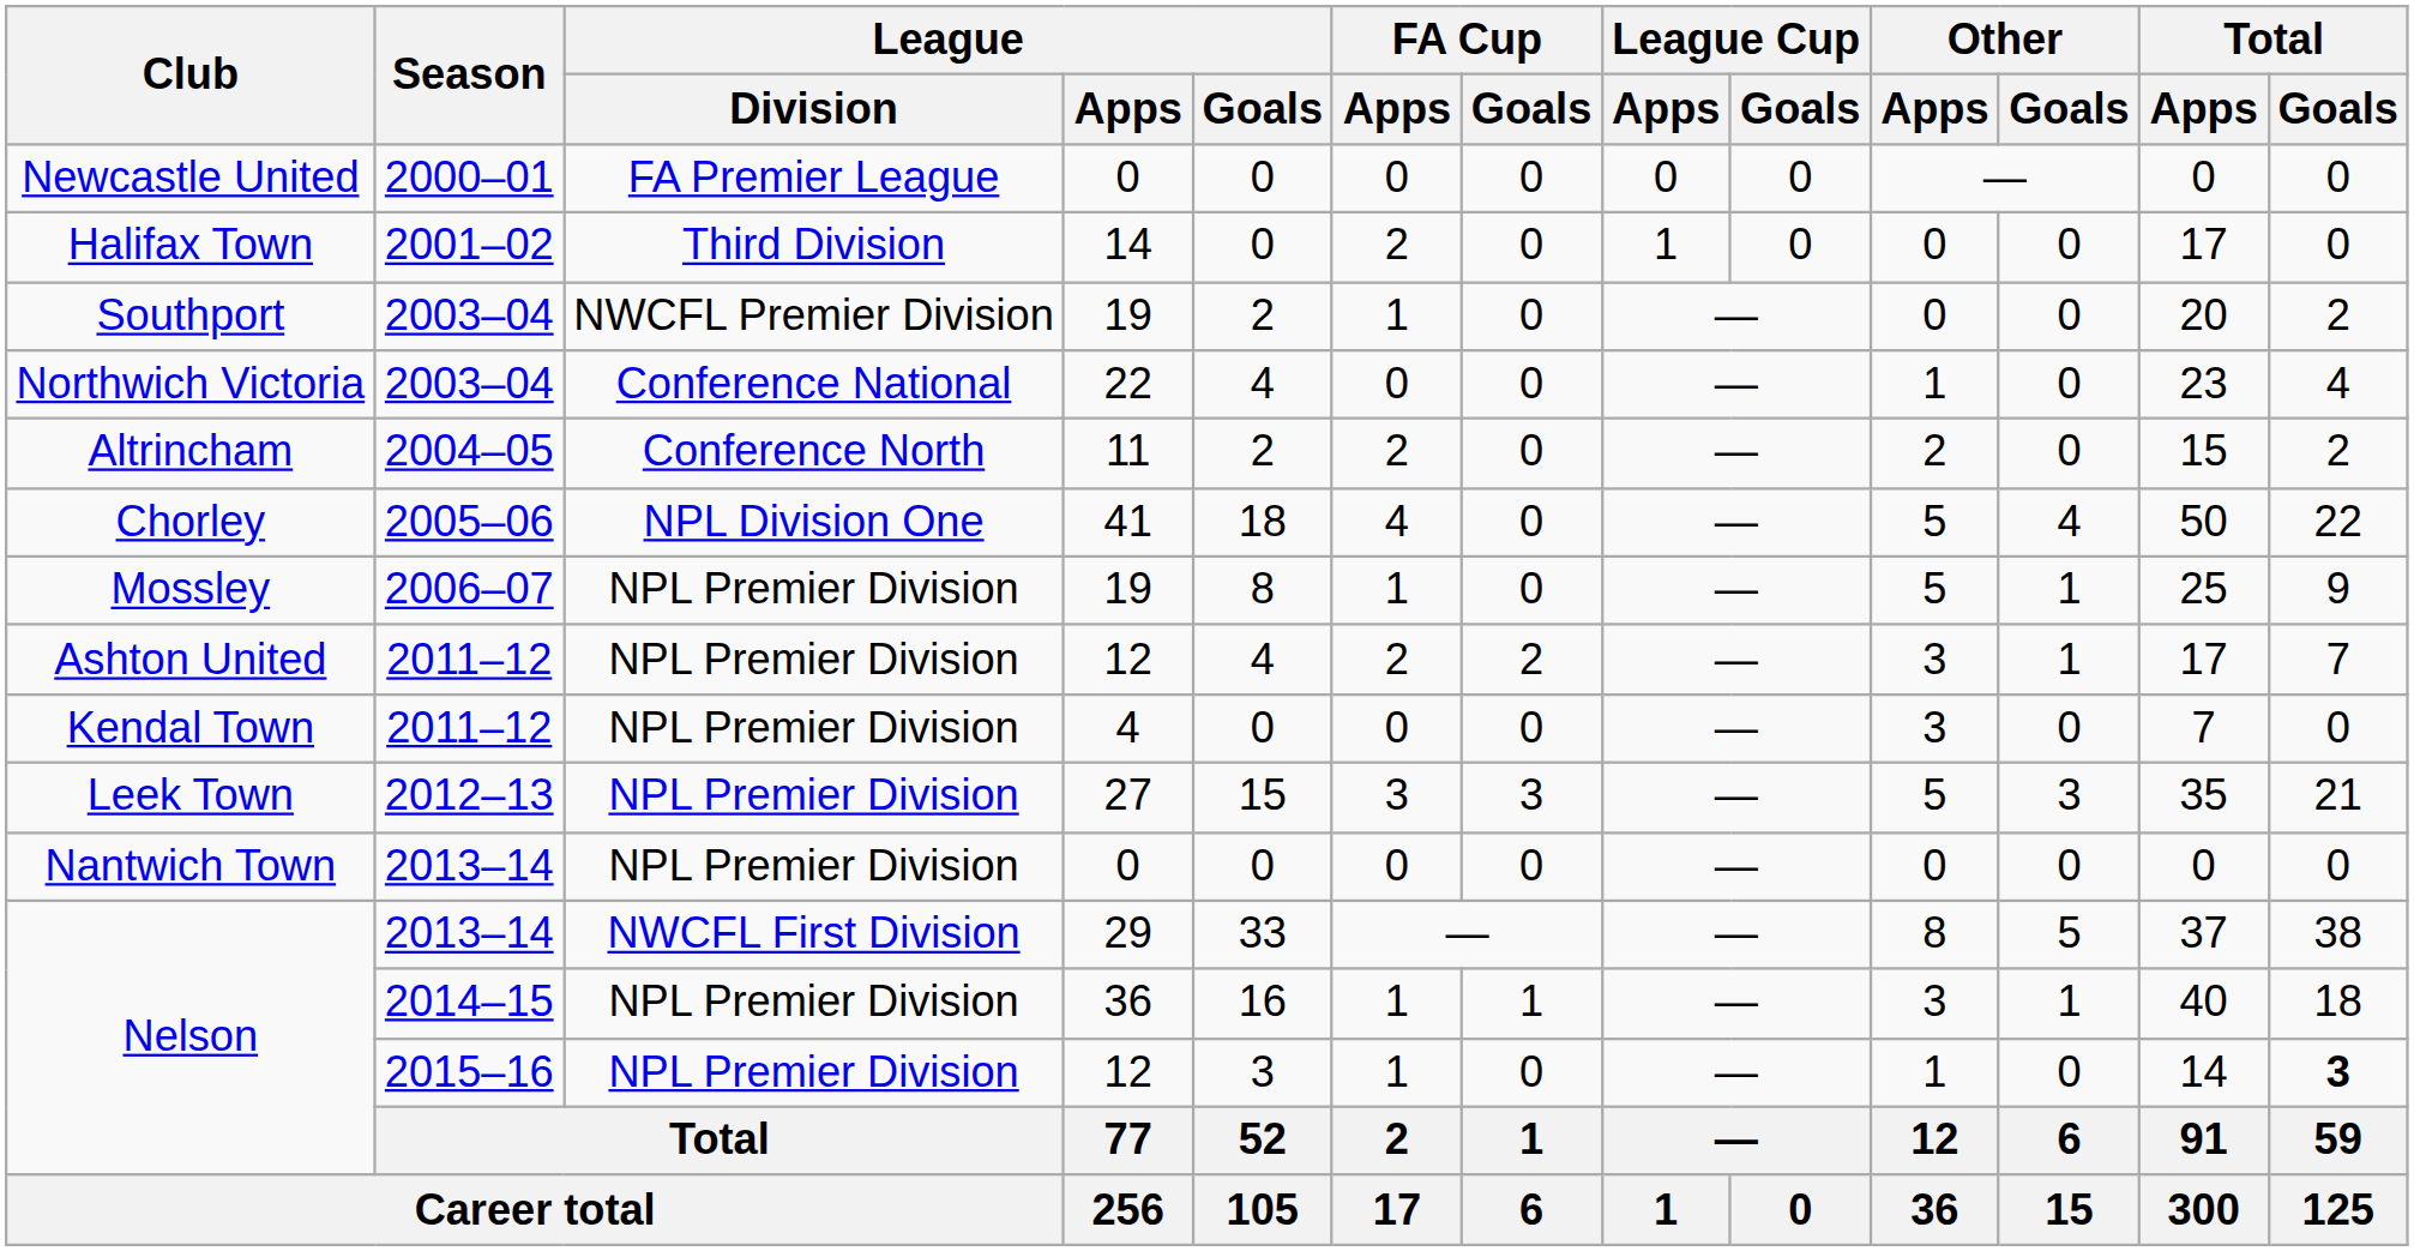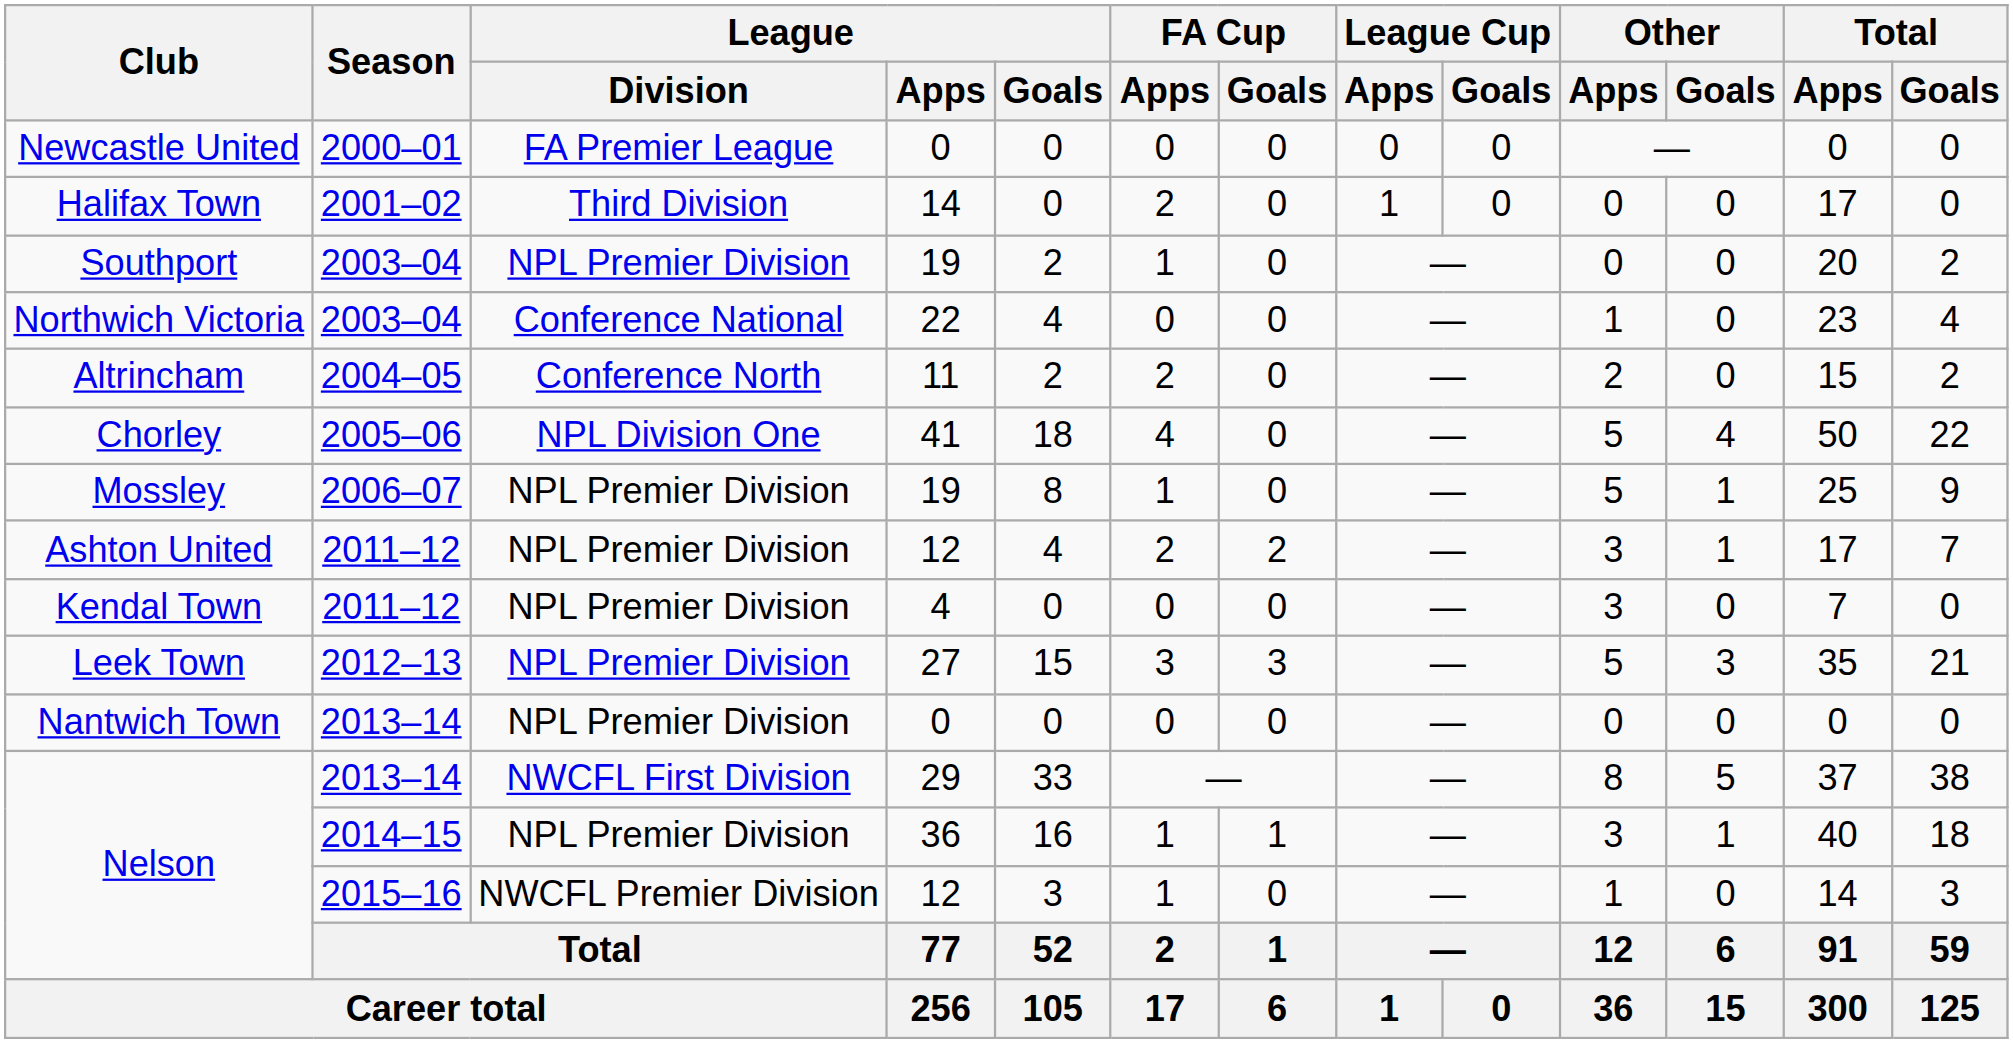 <table class="wikitable" style="text-align: center;">
 <tr>
 <th rowspan="2">Club</th>
 <th rowspan="2">Season</th>
 <th colspan="3">League</th>
 <th colspan="2">FA Cup</th>
 <th colspan="2">League Cup</th>
 <th colspan="2">Other</th>
 <th colspan="2">Total</th>
 </tr>
 <tr>
 <th>Division</th>
 <th>Apps</th>
 <th>Goals</th>
 <th>Apps</th>
 <th>Goals</th>
 <th>Apps</th>
 <th>Goals</th>
 <th>Apps</th>
 <th>Goals</th>
 <th>Apps</th>
 <th>Goals</th>
 </tr>
 <tr>
 <td rowspan="1"><a href='#'>Newcastle United</a></td>
 <td><a href='#'>2000–01</a></td>
 <td><a href='#'>FA Premier League</a></td>
 <td>0</td>
 <td>0</td>
 <td>0</td>
 <td>0</td>
 <td>0</td>
 <td>0</td>
 <td colspan="2">—</td>
 <td>0</td>
 <td>0</td>
 </tr>
 <tr>
 <td rowspan="1"><a href='#'>Halifax Town</a></td>
 <td><a href='#'>2001–02</a></td>
 <td><a href='#'>Third Division</a></td>
 <td>14</td>
 <td>0</td>
 <td>2</td>
 <td>0</td>
 <td>1</td>
 <td>0</td>
 <td>0</td>
 <td>0</td>
 <td>17</td>
 <td>0</td>
 </tr>
 <tr>
 <td rowspan="1"><a href='#'>Southport</a></td>
 <td><a href='#'>2003–04</a></td>
-<td>NWCFL Premier Division</td>
+<td><a href='#'>NPL Premier Division</a></td>
 <td>19</td>
 <td>2</td>
 <td>1</td>
 <td>0</td>
 <td colspan="2">—</td>
 <td>0</td>
 <td>0</td>
 <td>20</td>
 <td>2</td>
 </tr>
 <tr>
 <td rowspan="1"><a href='#'>Northwich Victoria</a></td>
 <td><a href='#'>2003–04</a></td>
 <td><a href='#'>Conference National</a></td>
 <td>22</td>
 <td>4</td>
 <td>0</td>
 <td>0</td>
 <td colspan="2">—</td>
 <td>1</td>
 <td>0</td>
 <td>23</td>
 <td>4</td>
 </tr>
 <tr>
 <td rowspan="1"><a href='#'>Altrincham</a></td>
 <td><a href='#'>2004–05</a></td>
 <td><a href='#'>Conference North</a></td>
 <td>11</td>
 <td>2</td>
 <td>2</td>
 <td>0</td>
 <td colspan="2">—</td>
 <td>2</td>
 <td>0</td>
 <td>15</td>
 <td>2</td>
 </tr>
 <tr>
 <td rowspan="1"><a href='#'>Chorley</a></td>
 <td><a href='#'>2005–06</a></td>
 <td><a href='#'>NPL Division One</a></td>
 <td>41</td>
 <td>18</td>
 <td>4</td>
 <td>0</td>
 <td colspan="2">—</td>
 <td>5</td>
 <td>4</td>
 <td>50</td>
 <td>22</td>
 </tr>
 <tr>
 <td rowspan="1"><a href='#'>Mossley</a></td>
 <td><a href='#'>2006–07</a></td>
 <td>NPL Premier Division</td>
 <td>19</td>
 <td>8</td>
 <td>1</td>
 <td>0</td>
 <td colspan="2">—</td>
 <td>5</td>
 <td>1</td>
 <td>25</td>
 <td>9</td>
 </tr>
 <tr>
 <td rowspan="1"><a href='#'>Ashton United</a></td>
 <td><a href='#'>2011–12</a></td>
 <td>NPL Premier Division</td>
 <td>12</td>
 <td>4</td>
 <td>2</td>
 <td>2</td>
 <td colspan="2">—</td>
 <td>3</td>
 <td>1</td>
 <td>17</td>
 <td>7</td>
 </tr>
 <tr>
 <td rowspan="1"><a href='#'>Kendal Town</a></td>
 <td><a href='#'>2011–12</a></td>
 <td>NPL Premier Division</td>
 <td>4</td>
 <td>0</td>
 <td>0</td>
 <td>0</td>
 <td colspan="2">—</td>
 <td>3</td>
 <td>0</td>
 <td>7</td>
 <td>0</td>
 </tr>
 <tr>
 <td rowspan="1"><a href='#'>Leek Town</a></td>
 <td><a href='#'>2012–13</a></td>
 <td><a href='#'>NPL Premier Division</a></td>
 <td>27</td>
 <td>15</td>
 <td>3</td>
 <td>3</td>
 <td colspan="2">—</td>
 <td>5</td>
 <td>3</td>
 <td>35</td>
 <td>21</td>
 </tr>
 <tr>
 <td rowspan="1"><a href='#'>Nantwich Town</a></td>
 <td><a href='#'>2013–14</a></td>
 <td>NPL Premier Division</td>
 <td>0</td>
 <td>0</td>
 <td>0</td>
 <td>0</td>
 <td colspan="2">—</td>
 <td>0</td>
 <td>0</td>
 <td>0</td>
 <td>0</td>
 </tr>
 <tr>
 <td rowspan="4"><a href='#'>Nelson</a></td>
 <td><a href='#'>2013–14</a></td>
 <td><a href='#'>NWCFL First Division</a></td>
 <td>29</td>
 <td>33</td>
 <td colspan="2">—</td>
 <td colspan="2">—</td>
 <td>8</td>
 <td>5</td>
 <td>37</td>
 <td>38</td>
 </tr>
 <tr>
 <td><a href='#'>2014–15</a></td>
 <td>NPL Premier Division</td>
 <td>36</td>
 <td>16</td>
 <td>1</td>
 <td>1</td>
 <td colspan="2">—</td>
 <td>3</td>
 <td>1</td>
 <td>40</td>
 <td>18</td>
 </tr>
 <tr>
 <td><a href='#'>2015–16</a></td>
-<td><a href='#'>NPL Premier Division</a></td>
+<td>NWCFL Premier Division</td>
 <td>12</td>
 <td>3</td>
 <td>1</td>
 <td>0</td>
 <td colspan="2">—</td>
 <td>1</td>
 <td>0</td>
 <td>14</td>
-<td><strong>3</strong></td>
+<td>3</td>
 </tr>
 <tr>
 <th colspan="2">Total</th>
 <th>77</th>
 <th>52</th>
 <th>2</th>
 <th>1</th>
 <th colspan="2">—</th>
 <th>12</th>
 <th>6</th>
 <th>91</th>
 <th>59</th>
 </tr>
 <tr>
 <th colspan="3">Career total</th>
 <th>256</th>
 <th>105</th>
 <th>17</th>
 <th>6</th>
 <th>1</th>
 <th>0</th>
 <th>36</th>
 <th>15</th>
 <th>300</th>
 <th>125</th>
 </tr>
 </table>
